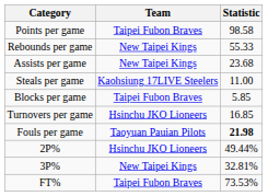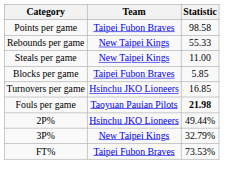 <table class="wikitable" style="text-align:center">
 <tr>
 <th>Category</th>
 <th>Team</th>
 <th>Statistic</th>
 </tr>
 <tr>
 <td>Points per game</td>
 <td><a href='#'>Taipei Fubon Braves</a></td>
 <td>98.58</td>
 </tr>
 <tr>
 <td>Rebounds per game</td>
 <td><a href='#'>New Taipei Kings</a></td>
 <td>55.33</td>
 </tr>
 <tr>
-<td>Assists per game</td>
+<td>Steals per game</td>
 <td><a href='#'>New Taipei Kings</a></td>
-<td>23.68</td>
-</tr>
-<tr>
-<td>Steals per game</td>
-<td><a href='#'>Kaohsiung 17LIVE Steelers</a></td>
 <td>11.00</td>
 </tr>
 <tr>
 <td>Blocks per game</td>
 <td><a href='#'>Taipei Fubon Braves</a></td>
 <td>5.85</td>
 </tr>
 <tr>
 <td>Turnovers per game</td>
 <td><a href='#'>Hsinchu JKO Lioneers</a></td>
 <td>16.85</td>
 </tr>
 <tr>
 <td>Fouls per game</td>
 <td><a href='#'>Taoyuan Pauian Pilots</a></td>
 <td><strong>21.98</strong></td>
 </tr>
 <tr>
 <td>2P%</td>
 <td><a href='#'>Hsinchu JKO Lioneers</a></td>
 <td>49.44%</td>
 </tr>
 <tr>
 <td>3P%</td>
 <td><a href='#'>New Taipei Kings</a></td>
-<td>32.81%</td>
+<td>32.79%</td>
 </tr>
 <tr>
 <td>FT%</td>
 <td><a href='#'>Taipei Fubon Braves</a></td>
 <td>73.53%</td>
 </tr>
 </table>
